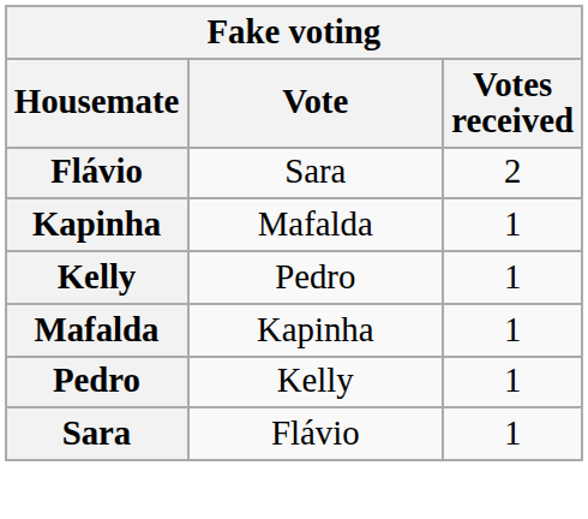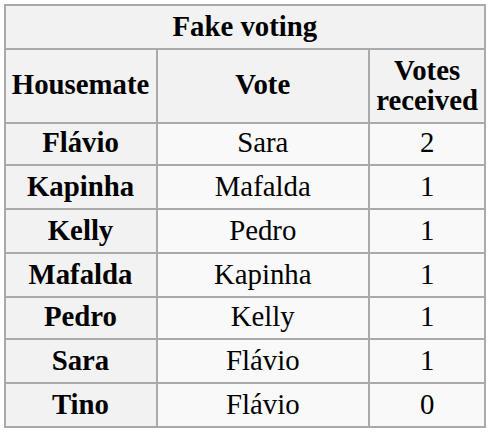 <table class="wikitable" style="text-align:center; font-size:90%; line-height:15px;">
 <tr>
 <th colspan=3>Fake voting</th>
 </tr>
 <tr>
 <th>Housemate</th>
 <th width=100>Vote</th>
 <th>Votes<br>received</th>
 </tr>
 <tr>
 <th>Flávio</th>
 <td>Sara</td>
 <td>2</td>
 </tr>
 <tr>
 <th>Kapinha</th>
 <td>Mafalda</td>
 <td>1</td>
 </tr>
 <tr>
 <th>Kelly</th>
 <td>Pedro</td>
 <td>1</td>
 </tr>
 <tr>
 <th>Mafalda</th>
 <td>Kapinha</td>
 <td>1</td>
 </tr>
 <tr>
 <th>Pedro</th>
 <td>Kelly</td>
 <td>1</td>
 </tr>
 <tr>
 <th>Sara</th>
 <td>Flávio</td>
 <td>1</td>
 </tr>
+<tr>
+<th>Tino</th>
+<td>Flávio</td>
+<td>0</td>
+</tr>
 </table>
